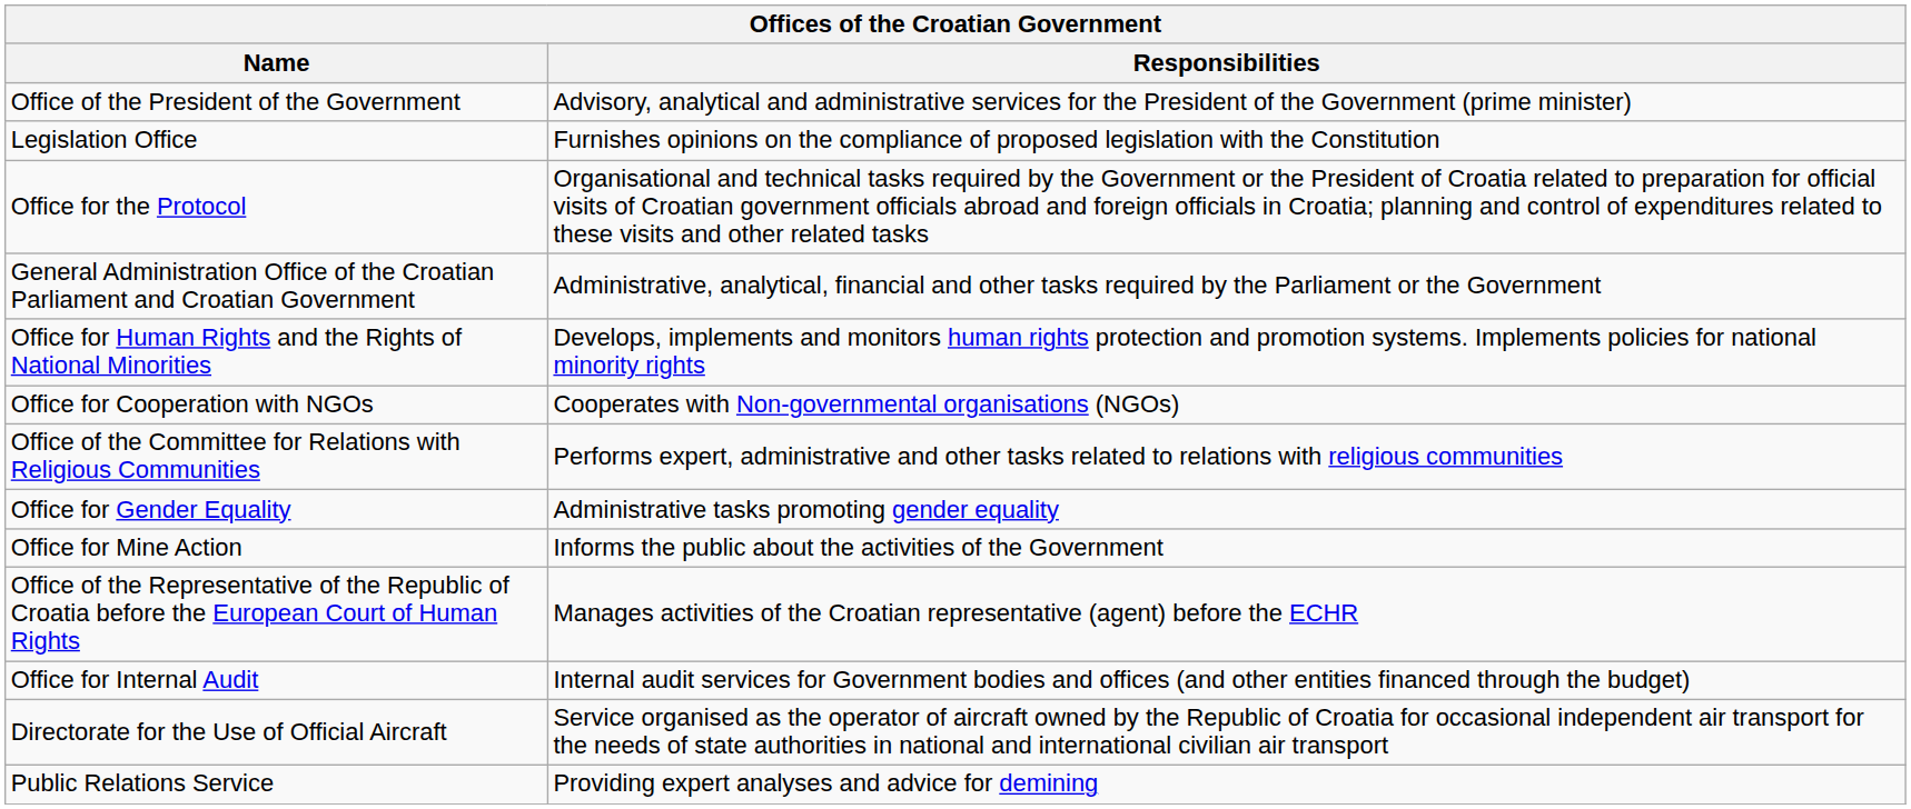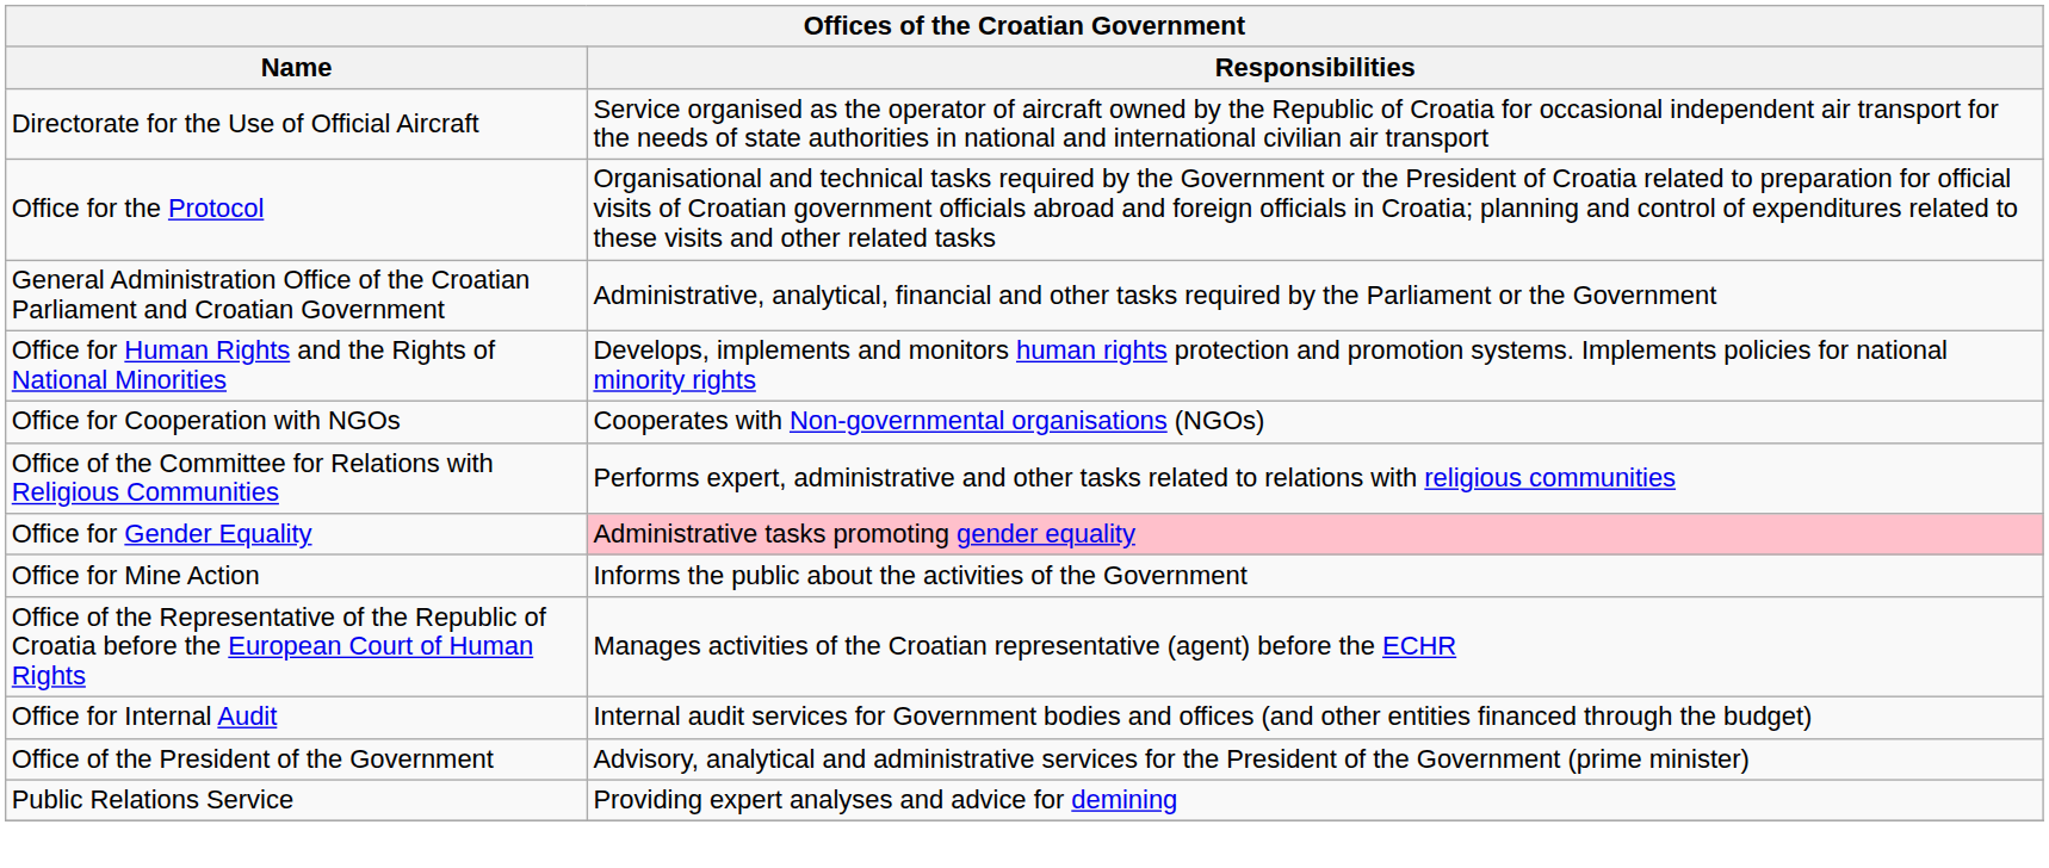 <table class="wikitable collapsible collapsed">
 <tr>
 <th colspan=2>Offices of the Croatian Government</th>
 </tr>
 <tr>
 <th>Name</th>
 <th>Responsibilities</th>
 </tr>
 <tr>
-<td>Office of the President of the Government</td>
-<td>Advisory, analytical and administrative services for the President of the Government (prime minister)</td>
-</tr>
-<tr>
-<td>Legislation Office</td>
-<td>Furnishes opinions on the compliance of proposed legislation with the Constitution</td>
+<td>Directorate for the Use of Official Aircraft</td>
+<td>Service organised as the operator of aircraft owned by the Republic of Croatia for occasional independent air transport for the needs of state authorities in national and international civilian air transport</td>
 </tr>
 <tr>
 <td>Office for the <a href='#'>Protocol</a></td>
 <td>Organisational and technical tasks required by the Government or the President of Croatia related to preparation for official visits of Croatian government officials abroad and foreign officials in Croatia; planning and control of expenditures related to these visits and other related tasks</td>
 </tr>
 <tr>
 <td>General Administration Office of the Croatian Parliament and Croatian Government</td>
 <td>Administrative, analytical, financial and other tasks required by the Parliament or the Government</td>
 </tr>
 <tr>
 <td>Office for <a href='#'>Human Rights</a> and the Rights of <a href='#'>National Minorities</a></td>
 <td>Develops, implements and monitors <a href='#'>human rights</a> protection and promotion systems. Implements policies for national <a href='#'>minority rights</a></td>
 </tr>
 <tr>
 <td>Office for Cooperation with NGOs</td>
 <td>Cooperates with <a href='#'>Non-governmental organisations</a> (NGOs)</td>
 </tr>
 <tr>
 <td>Office of the Committee for Relations with <a href='#'>Religious Communities</a></td>
 <td>Performs expert, administrative and other tasks related to relations with <a href='#'>religious communities</a></td>
 </tr>
 <tr>
 <td>Office for <a href='#'>Gender Equality</a></td>
-<td>Administrative tasks promoting <a href='#'>gender equality</a></td>
+<td style="background: pink;">Administrative tasks promoting <a href='#'>gender equality</a></td>
 </tr>
 <tr>
 <td>Office for Mine Action</td>
 <td>Informs the public about the activities of the Government</td>
 </tr>
 <tr>
 <td>Office of the Representative of the Republic of Croatia before the <a href='#'>European Court of Human Rights</a></td>
 <td>Manages activities of the Croatian representative (agent) before the <a href='#'>ECHR</a></td>
 </tr>
 <tr>
 <td>Office for Internal <a href='#'>Audit</a></td>
 <td>Internal audit services for Government bodies and offices (and other entities financed through the budget)</td>
 </tr>
 <tr>
-<td>Directorate for the Use of Official Aircraft</td>
-<td>Service organised as the operator of aircraft owned by the Republic of Croatia for occasional independent air transport for the needs of state authorities in national and international civilian air transport</td>
+<td>Office of the President of the Government</td>
+<td>Advisory, analytical and administrative services for the President of the Government (prime minister)</td>
 </tr>
 <tr>
 <td>Public Relations Service</td>
 <td>Providing expert analyses and advice for <a href='#'>demining</a></td>
 </tr>
 <tr>
 </tr>
 </table>
